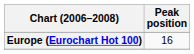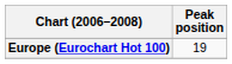 <table class="wikitable sortable plainrowheaders" style="text-align:center">
 <tr>
 <th>Chart (2006–2008)</th>
 <th>Peak<br>position</th>
 </tr>
 <tr>
 </tr>
 <tr>
 </tr>
 <tr>
 </tr>
 <tr>
 </tr>
 <tr>
 <th scope="row">Europe (<a href='#'>Eurochart Hot 100</a>)</th>
-<td>16</td>
+<td>19</td>
 </tr>
 <tr>
 </tr>
 <tr>
 </tr>
 <tr>
 </tr>
 <tr>
 </tr>
 <tr>
 </tr>
 <tr>
 </tr>
 <tr>
 </tr>
 <tr>
 </tr>
 <tr>
 </tr>
 </table>
